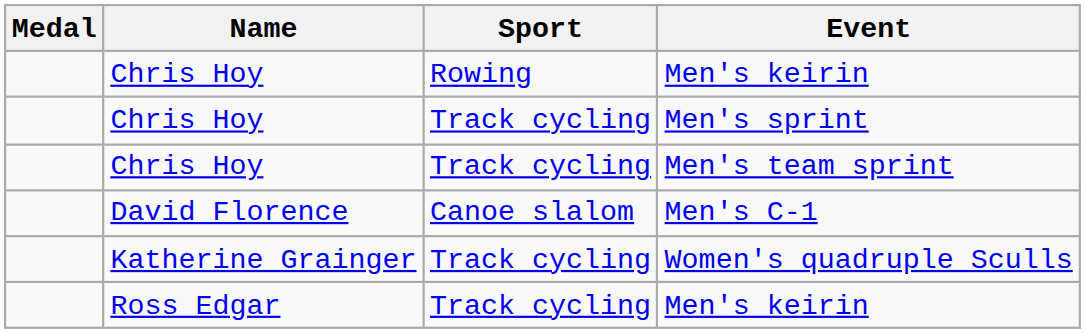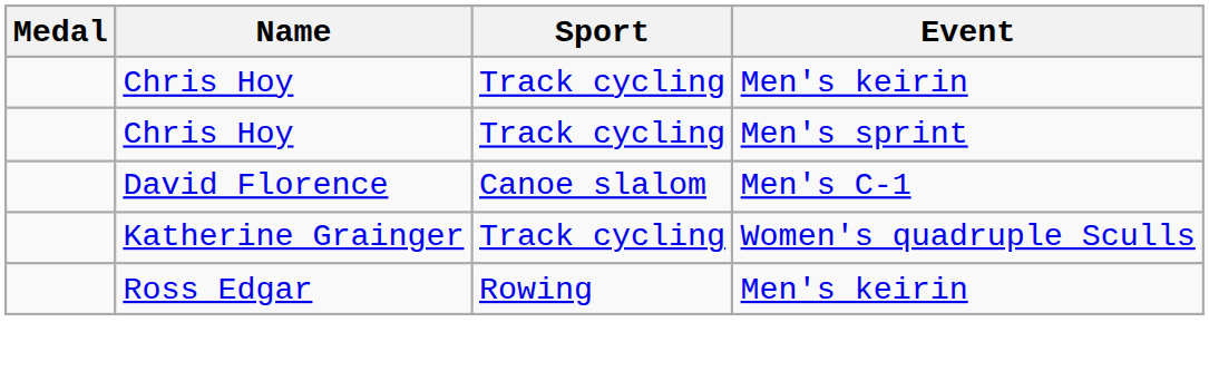 <table class="wikitable sortable">
 <tr>
 <th>Medal</th>
 <th>Name</th>
 <th>Sport</th>
 <th>Event</th>
 </tr>
 <tr>
 <td></td>
 <td><a href='#'>Chris Hoy</a></td>
-<td><a href='#'>Rowing</a></td>
+<td><a href='#'>Track cycling</a></td>
 <td><a href='#'>Men's keirin</a></td>
 </tr>
 <tr>
 <td></td>
 <td><a href='#'>Chris Hoy</a></td>
 <td><a href='#'>Track cycling</a></td>
 <td><a href='#'>Men's sprint</a></td>
-</tr>
-<tr>
-<td></td>
-<td><a href='#'>Chris Hoy</a></td>
-<td><a href='#'>Track cycling</a></td>
-<td><a href='#'>Men's team sprint</a></td>
 </tr>
 <tr>
 <td></td>
 <td><a href='#'>David Florence</a></td>
 <td><a href='#'>Canoe slalom</a></td>
 <td><a href='#'>Men's C-1</a></td>
 </tr>
 <tr>
 <td></td>
 <td><a href='#'>Katherine Grainger</a></td>
 <td><a href='#'>Track cycling</a></td>
 <td><a href='#'>Women's quadruple Sculls</a></td>
 </tr>
 <tr>
 <td></td>
 <td><a href='#'>Ross Edgar</a></td>
-<td><a href='#'>Track cycling</a></td>
+<td><a href='#'>Rowing</a></td>
 <td><a href='#'>Men's keirin</a></td>
 </tr>
 </table>
